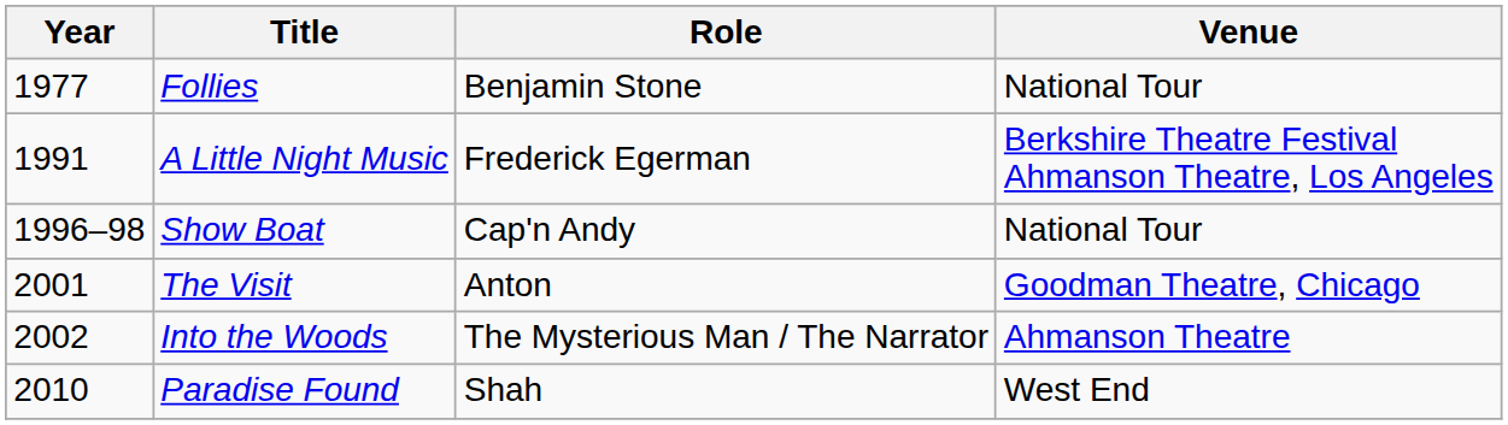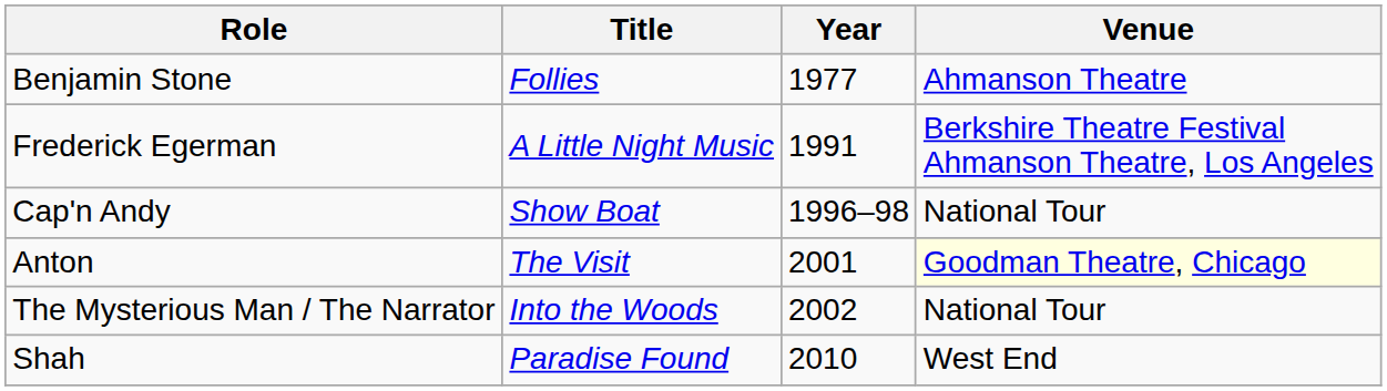 <table class="wikitable sortable">
 <tr>
+<th>Role</th>
+<th>Title</th>
 <th>Year</th>
-<th>Title</th>
-<th>Role</th>
 <th>Venue</th>
 </tr>
 <tr>
+<td>Benjamin Stone</td>
+<td><em><a href='#'>Follies</a></em></td>
 <td>1977</td>
-<td><em><a href='#'>Follies</a></em></td>
-<td>Benjamin Stone</td>
+<td><a href='#'>Ahmanson Theatre</a></td>
+</tr>
+<tr>
+<td>Frederick Egerman</td>
+<td><em><a href='#'>A Little Night Music</a></em></td>
+<td>1991</td>
+<td><a href='#'>Berkshire Theatre Festival</a> <br> <a href='#'>Ahmanson Theatre</a>, <a href='#'>Los Angeles</a></td>
+</tr>
+<tr>
+<td>Cap'n Andy</td>
+<td><em><a href='#'>Show Boat</a></em></td>
+<td>1996–98</td>
 <td>National Tour</td>
 </tr>
 <tr>
-<td>1991</td>
-<td><em><a href='#'>A Little Night Music</a></em></td>
-<td>Frederick Egerman</td>
-<td><a href='#'>Berkshire Theatre Festival</a> <br> <a href='#'>Ahmanson Theatre</a>, <a href='#'>Los Angeles</a></td>
+<td>Anton</td>
+<td><em><a href='#'>The Visit</a></em></td>
+<td>2001</td>
+<td style="background: lightyellow;"><a href='#'>Goodman Theatre</a>, <a href='#'>Chicago</a></td>
 </tr>
 <tr>
-<td>1996–98</td>
-<td><em><a href='#'>Show Boat</a></em></td>
-<td>Cap'n Andy</td>
+<td>The Mysterious Man / The Narrator</td>
+<td><em><a href='#'>Into the Woods</a></em></td>
+<td>2002</td>
 <td>National Tour</td>
 </tr>
 <tr>
-<td>2001</td>
-<td><em><a href='#'>The Visit</a></em></td>
-<td>Anton</td>
-<td><a href='#'>Goodman Theatre</a>, <a href='#'>Chicago</a></td>
-</tr>
-<tr>
-<td>2002</td>
-<td><em><a href='#'>Into the Woods</a></em></td>
-<td>The Mysterious Man / The Narrator</td>
-<td><a href='#'>Ahmanson Theatre</a></td>
-</tr>
-<tr>
+<td>Shah</td>
+<td><em><a href='#'>Paradise Found</a></em></td>
 <td>2010</td>
-<td><em><a href='#'>Paradise Found</a></em></td>
-<td>Shah</td>
 <td>West End</td>
 </tr>
 </table>
